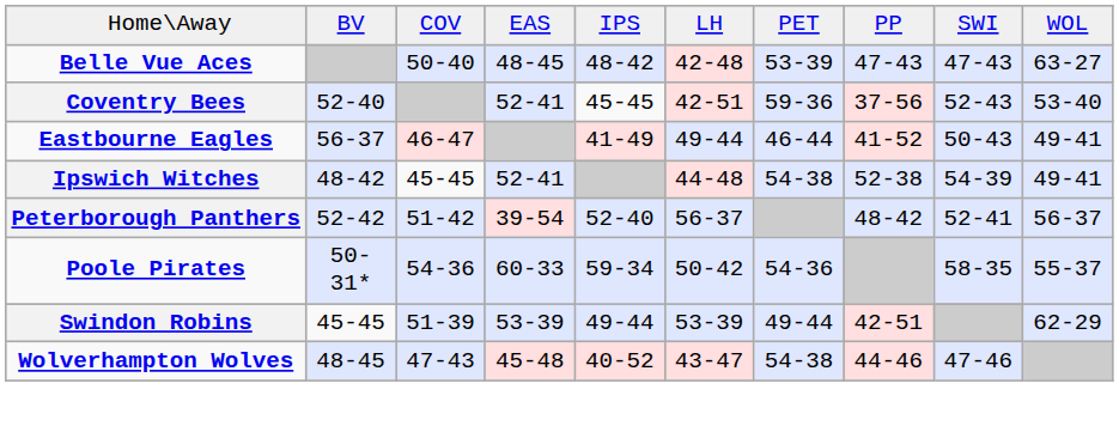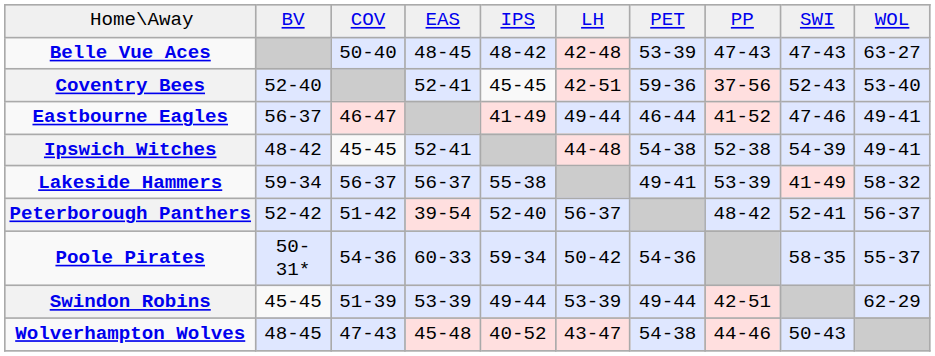 <table align="center" cellspacing="0" cellpadding="3" style="background-color: #f9f9f9; font-size: 90%; text-align: center" class="wikitable">
 <tr style="background:#F0F0F0;">
 <td align="centre">  Home\Away</td>
 <td width=40px><a href='#'>BV</a></td>
 <td width=40px><a href='#'>COV</a></td>
 <td width=40px><a href='#'>EAS</a></td>
 <td width=40px><a href='#'>IPS</a></td>
 <td width=40px><a href='#'>LH</a></td>
 <td width=40px><a href='#'>PET</a></td>
 <td width=40px><a href='#'>PP</a></td>
 <td width=40px><a href='#'>SWI</a></td>
 <td width=40px><a href='#'>WOL</a></td>
 </tr>
 <tr>
 <td><strong><a href='#'>Belle Vue Aces</a></strong></td>
 <td style="background:#CCCCCC"></td>
 <td style="background:#DFE7FF">50-40</td>
 <td style="background:#DFE7FF">48-45</td>
 <td style="background:#DFE7FF">48-42</td>
 <td style="background:#FFDFDF">42-48</td>
 <td style="background:#DFE7FF">53-39</td>
 <td style="background:#DFE7FF">47-43</td>
 <td style="background:#DFE7FF">47-43</td>
 <td style="background:#DFE7FF">63-27</td>
 </tr>
 <tr>
 <th><a href='#'>Coventry Bees</a></th>
 <td style="background:#DFE7FF">52-40</td>
 <td style="background:#CCCCCC"></td>
 <td style="background:#DFE7FF">52-41</td>
 <td>45-45</td>
 <td style="background:#FFDFDF">42-51</td>
 <td style="background:#DFE7FF">59-36</td>
 <td style="background:#FFDFDF">37-56</td>
 <td style="background:#DFE7FF">52-43</td>
 <td style="background:#DFE7FF">53-40</td>
 </tr>
 <tr>
 <td><strong><a href='#'>Eastbourne Eagles</a></strong></td>
 <td style="background:#DFE7FF">56-37</td>
 <td style="background:#FFDFDF">46-47</td>
 <td style="background:#CCCCCC"></td>
 <td style="background:#FFDFDF">41-49</td>
 <td style="background:#DFE7FF">49-44</td>
 <td style="background:#DFE7FF">46-44</td>
 <td style="background:#FFDFDF">41-52</td>
-<td style="background:#DFE7FF">50-43</td>
+<td style="background:#DFE7FF">47-46</td>
 <td style="background:#DFE7FF">49-41</td>
 </tr>
 <tr>
 <th><a href='#'>Ipswich Witches</a></th>
 <td style="background:#DFE7FF">48-42</td>
 <td>45-45</td>
 <td style="background:#DFE7FF">52-41</td>
 <td style="background:#CCCCCC"></td>
 <td style="background:#FFDFDF">44-48</td>
 <td style="background:#DFE7FF">54-38</td>
 <td style="background:#DFE7FF">52-38</td>
 <td style="background:#DFE7FF">54-39</td>
 <td style="background:#DFE7FF">49-41</td>
+</tr>
+<tr>
+<td><strong><a href='#'>Lakeside Hammers</a></strong></td>
+<td style="background:#DFE7FF">59-34</td>
+<td style="background:#DFE7FF">56-37</td>
+<td style="background:#DFE7FF">56-37</td>
+<td style="background:#DFE7FF">55-38</td>
+<td style="background:#CCCCCC"></td>
+<td style="background:#DFE7FF">49-41</td>
+<td style="background:#DFE7FF">53-39</td>
+<td style="background:#FFDFDF">41-49</td>
+<td style="background:#DFE7FF">58-32</td>
 </tr>
 <tr>
 <th><a href='#'>Peterborough Panthers</a></th>
 <td style="background:#DFE7FF">52-42</td>
 <td style="background:#DFE7FF">51-42</td>
 <td style="background:#FFDFDF">39-54</td>
 <td style="background:#DFE7FF">52-40</td>
 <td style="background:#DFE7FF">56-37</td>
 <td style="background:#CCCCCC"></td>
 <td style="background:#DFE7FF">48-42</td>
 <td style="background:#DFE7FF">52-41</td>
 <td style="background:#DFE7FF">56-37</td>
 </tr>
 <tr>
 <td><strong><a href='#'>Poole Pirates</a></strong></td>
 <td style="background:#DFE7FF">50-31*</td>
 <td style="background:#DFE7FF">54-36</td>
 <td style="background:#DFE7FF">60-33</td>
 <td style="background:#DFE7FF">59-34</td>
 <td style="background:#DFE7FF">50-42</td>
 <td style="background:#DFE7FF">54-36</td>
 <td style="background:#CCCCCC"></td>
 <td style="background:#DFE7FF">58-35</td>
 <td style="background:#DFE7FF">55-37</td>
 </tr>
 <tr>
 <th><a href='#'>Swindon Robins</a></th>
 <td>45-45</td>
 <td style="background:#DFE7FF">51-39</td>
 <td style="background:#DFE7FF">53-39</td>
 <td style="background:#DFE7FF">49-44</td>
 <td style="background:#DFE7FF">53-39</td>
 <td style="background:#DFE7FF">49-44</td>
 <td style="background:#FFDFDF">42-51</td>
 <td style="background:#CCCCCC"></td>
 <td style="background:#DFE7FF">62-29</td>
 </tr>
 <tr>
 <td><strong><a href='#'>Wolverhampton Wolves</a></strong></td>
 <td style="background:#DFE7FF">48-45</td>
 <td style="background:#DFE7FF">47-43</td>
 <td style="background:#FFDFDF">45-48</td>
 <td style="background:#FFDFDF">40-52</td>
 <td style="background:#FFDFDF">43-47</td>
 <td style="background:#DFE7FF">54-38</td>
 <td style="background:#FFDFDF">44-46</td>
-<td style="background:#DFE7FF">47-46</td>
+<td style="background:#DFE7FF">50-43</td>
 <td style="background:#CCCCCC"></td>
 </tr>
 </table>
